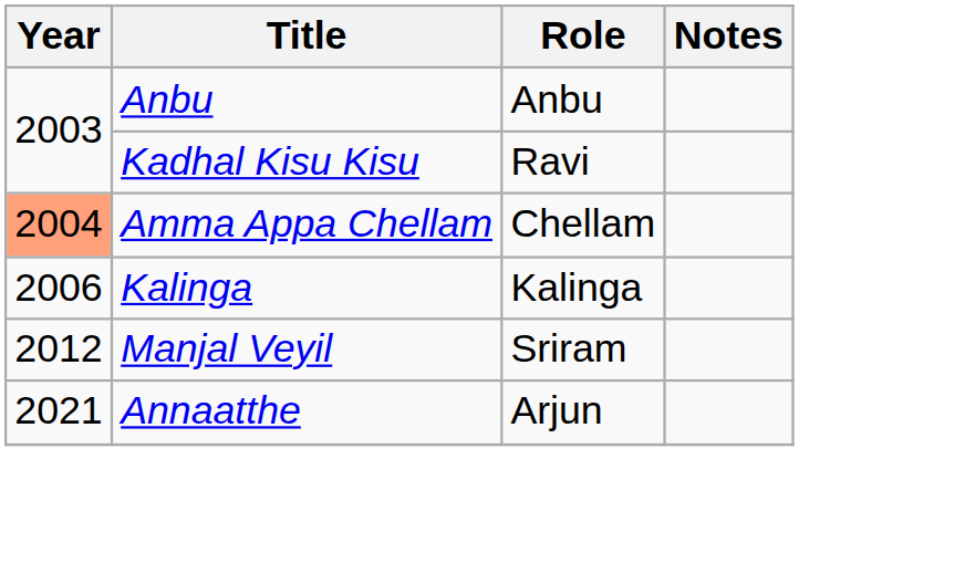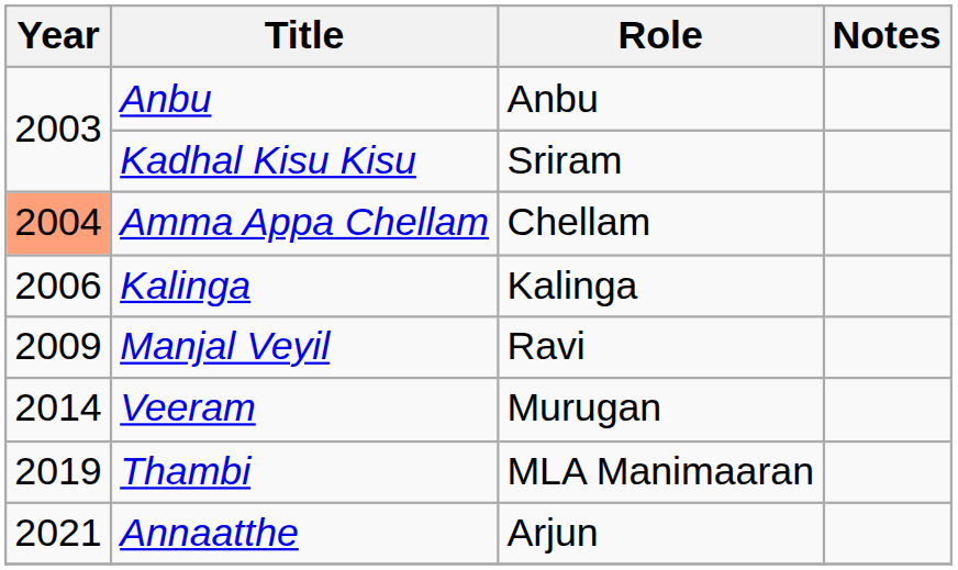 <table class="wikitable sortable">
 <tr>
 <th>Year</th>
 <th>Title</th>
 <th>Role</th>
 <th>Notes</th>
 </tr>
 <tr>
 <td rowspan="2">2003</td>
 <td><em><a href='#'>Anbu</a></em></td>
 <td>Anbu</td>
 <td></td>
 </tr>
 <tr>
 <td><em><a href='#'>Kadhal Kisu Kisu</a></em></td>
-<td>Ravi</td>
+<td>Sriram</td>
 <td></td>
 </tr>
 <tr>
 <td style="background: lightsalmon;">2004</td>
 <td><em><a href='#'>Amma Appa Chellam</a></em></td>
 <td>Chellam</td>
 <td></td>
 </tr>
 <tr>
 <td>2006</td>
 <td><em><a href='#'>Kalinga</a></em></td>
 <td>Kalinga</td>
 <td></td>
 </tr>
 <tr>
-<td>2012</td>
+<td>2009</td>
 <td><em><a href='#'>Manjal Veyil</a></em></td>
-<td>Sriram</td>
+<td>Ravi</td>
+<td></td>
+</tr>
+<tr>
+<td>2014</td>
+<td><em><a href='#'>Veeram</a></em></td>
+<td>Murugan</td>
+<td></td>
+</tr>
+<tr>
+<td>2019</td>
+<td><em><a href='#'>Thambi</a></em></td>
+<td>MLA Manimaaran</td>
 <td></td>
 </tr>
 <tr>
 <td>2021</td>
 <td><em><a href='#'>Annaatthe</a></em></td>
 <td>Arjun</td>
 <td></td>
 </tr>
 <tr>
 </tr>
 </table>
